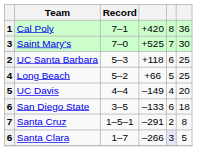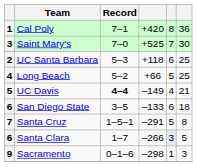 <table class="wikitable sortable collapsible collapsed plainrowheaders" style="font-size:90%;">
 <tr>
 <th scope=col></th>
 <th scope=col>Team</th>
 <th scope=col>Record</th>
 <th scope=col></th>
 <th scope=col></th>
 <th scope=col></th>
 </tr>
 <tr bgcolor=ccffcc>
 <th align=center>1</th>
 <td> <a href='#'>Cal Poly</a></td>
 <td align=center>7–1</td>
 <td align=center>+420</td>
 <td align=center>8</td>
 <td align=center>36</td>
 </tr>
 <tr bgcolor=ccffcc>
 <th align=center>3</th>
 <td> <a href='#'>Saint Mary's</a></td>
 <td align=center>7–0</td>
 <td align=center>+525</td>
 <td align=center>7</td>
 <td align=center>30</td>
 </tr>
 <tr>
 <th align=center>2</th>
 <td> <a href='#'>UC Santa Barbara</a></td>
 <td align=center>5–3</td>
 <td align=center>+118</td>
 <td align=center>6</td>
 <td align=center>25</td>
 </tr>
 <tr>
 <th align=center>4</th>
 <td>  <a href='#'>Long Beach</a></td>
 <td align=center>5–2</td>
 <td align=center>+66</td>
 <td align=center>5</td>
 <td align=center>25</td>
 </tr>
 <tr>
 <th align=center>5</th>
 <td> <a href='#'>UC Davis</a></td>
-<td align=center>4–4</td>
+<td align=center><strong>4–4</strong></td>
 <td align=center>–149</td>
 <td align=center>4</td>
-<td align=center>20</td>
+<td align=center>21</td>
 </tr>
 <tr>
 <th align=center>6</th>
 <td> <a href='#'>San Diego State</a></td>
 <td align=center>3–5</td>
 <td align=center>–133</td>
 <td align=center>6</td>
 <td align=center>18</td>
 </tr>
 <tr>
 <th align=center>7</th>
 <td> <a href='#'>Santa Cruz</a></td>
 <td align=center>1–5–1</td>
 <td align=center>–291</td>
-<td align=center>2</td>
+<td align=center>5</td>
 <td align=center>8</td>
 </tr>
 <tr>
 <th align=center>6</th>
 <td> <a href='#'>Santa Clara</a></td>
 <td align=center>1–7</td>
 <td align=center>–266</td>
 <td align=center style="background: lavender;">3</td>
 <td align=center>5</td>
 </tr>
 <tr>
+<th align=center>9</th>
+<td> <a href='#'>Sacramento</a></td>
+<td align=center>0–1–6</td>
+<td align=center>–298</td>
+<td align=center>1</td>
+<td align=center>3</td>
+</tr>
+<tr>
 </tr>
 </table>
